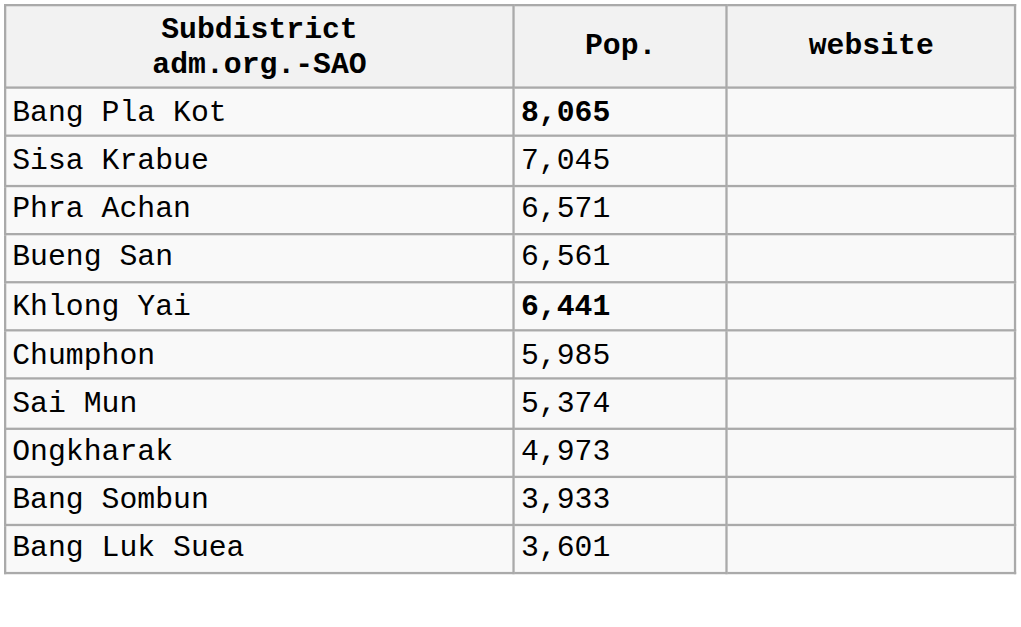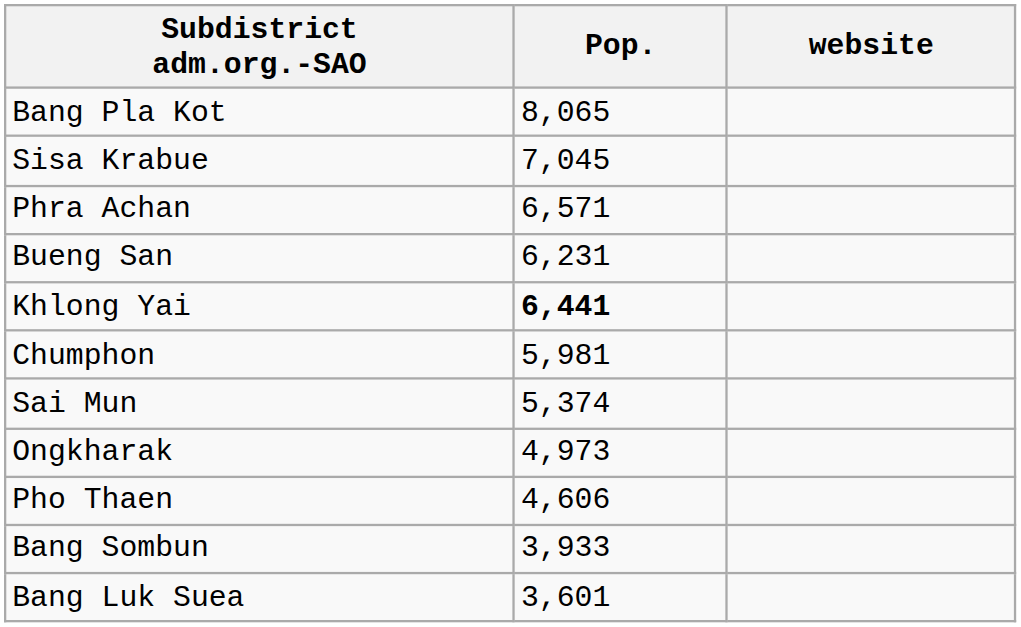 <table class="wikitable" style="width:50%;">
 <tr>
 <th>Subdistrict<br>adm.org.-SAO</th>
 <th>Pop.</th>
 <th>website</th>
 </tr>
 <tr>
 <td>Bang Pla Kot</td>
-<td><strong>8,065</strong></td>
+<td>8,065</td>
 <td></td>
 </tr>
 <tr>
 <td>Sisa Krabue</td>
 <td>7,045</td>
 <td></td>
 </tr>
 <tr>
 <td>Phra Achan</td>
 <td>6,571</td>
 <td></td>
 </tr>
 <tr>
 <td>Bueng San</td>
-<td>6,561</td>
+<td>6,231</td>
 <td></td>
 </tr>
 <tr>
 <td>Khlong Yai</td>
 <td><strong>6,441</strong></td>
 <td></td>
 </tr>
 <tr>
 <td>Chumphon</td>
-<td>5,985</td>
+<td>5,981</td>
 <td></td>
 </tr>
 <tr>
 <td>Sai Mun</td>
 <td>5,374</td>
 <td></td>
 </tr>
 <tr>
 <td>Ongkharak</td>
 <td>4,973</td>
 <td></td>
 </tr>
 <tr>
+<td>Pho Thaen</td>
+<td>4,606</td>
+<td></td>
+</tr>
+<tr>
 <td>Bang Sombun</td>
 <td>3,933</td>
 <td></td>
 </tr>
 <tr>
 <td>Bang Luk Suea</td>
 <td>3,601</td>
 <td></td>
 </tr>
 </table>
